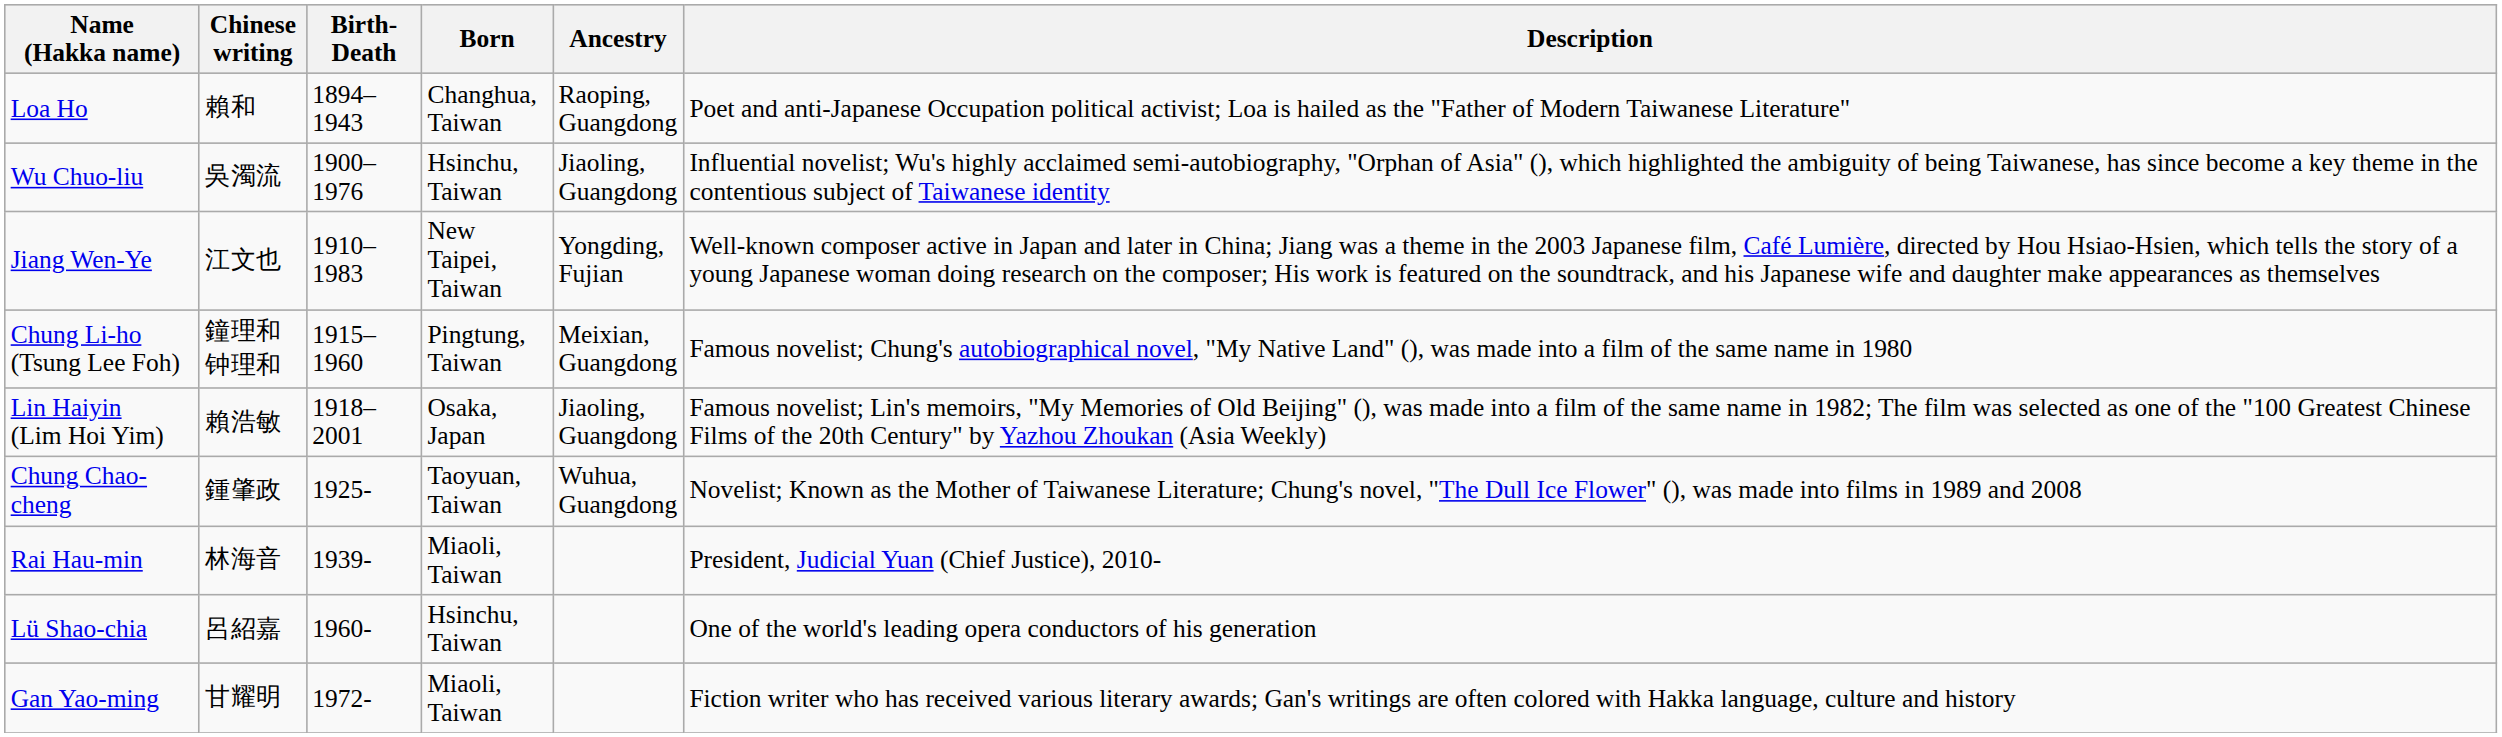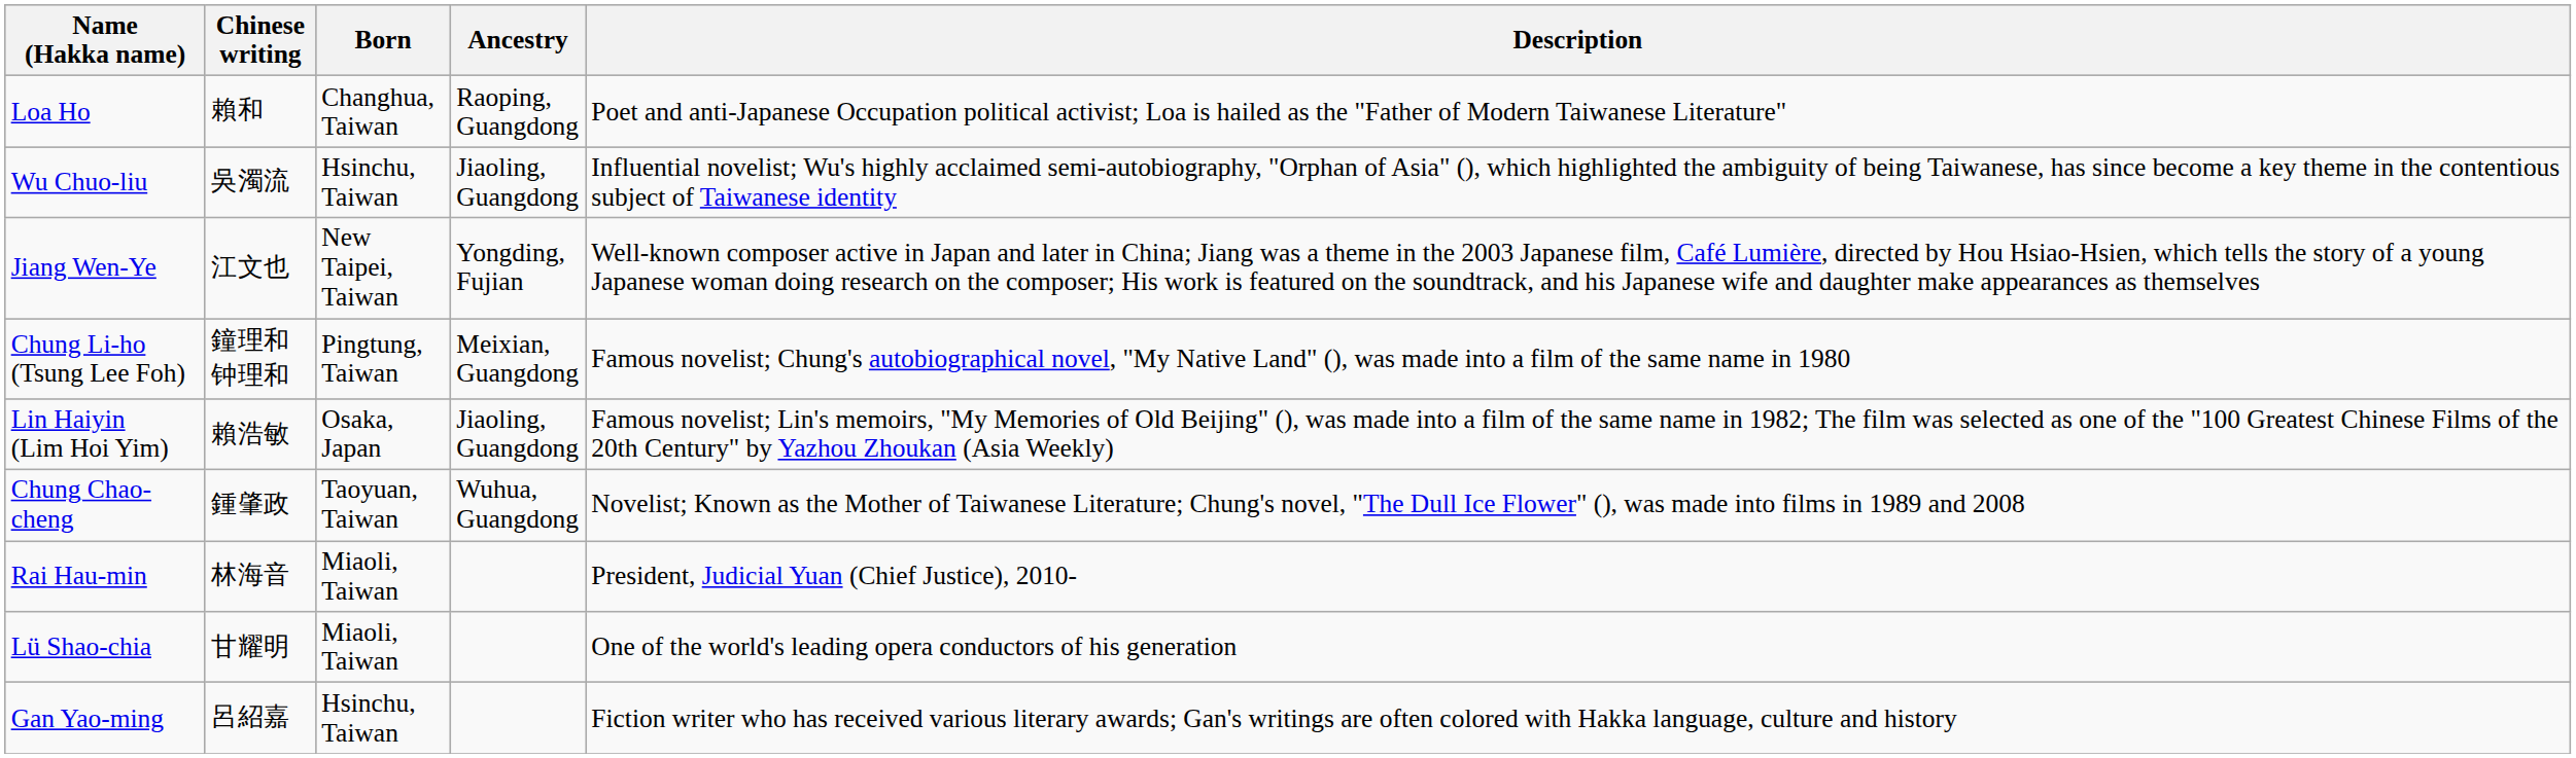 <table class="wikitable">
 <tr>
 <th width="115">Name<br>(Hakka name)</th>
 <th width="60">Chinese writing</th>
-<th width="65">Birth-Death</th>
 <th width="75">Born</th>
 <th width="75">Ancestry</th>
 <th>Description</th>
 </tr>
 <tr>
 <td><a href='#'>Loa Ho</a></td>
 <td>賴和</td>
-<td>1894–1943</td>
 <td>Changhua, Taiwan</td>
 <td>Raoping, Guangdong</td>
 <td>Poet and anti-Japanese Occupation political activist; Loa is hailed as the "Father of Modern Taiwanese Literature"</td>
 </tr>
 <tr>
 <td><a href='#'>Wu Chuo-liu</a></td>
 <td>吳濁流</td>
-<td>1900–1976</td>
 <td>Hsinchu, Taiwan</td>
 <td>Jiaoling, Guangdong</td>
 <td>Influential novelist; Wu's highly acclaimed semi-autobiography, "Orphan of Asia" (), which highlighted the ambiguity of being Taiwanese, has since become a key theme in the contentious subject of <a href='#'>Taiwanese identity</a></td>
 </tr>
 <tr>
 <td><a href='#'>Jiang Wen-Ye</a></td>
 <td>江文也</td>
-<td>1910–1983</td>
 <td>New Taipei, Taiwan</td>
 <td>Yongding, Fujian</td>
 <td>Well-known composer active in Japan and later in China; Jiang was a theme in the 2003 Japanese film, <a href='#'>Café Lumière</a>, directed by Hou Hsiao-Hsien, which tells the story of a young Japanese woman doing research on the composer; His work is featured on the soundtrack, and his Japanese wife and daughter make appearances as themselves</td>
 </tr>
 <tr>
 <td><a href='#'>Chung Li-ho</a><br>(Tsung Lee Foh)</td>
 <td>鐘理和<br>钟理和</td>
-<td>1915–1960</td>
 <td>Pingtung, Taiwan</td>
 <td>Meixian, Guangdong</td>
 <td>Famous novelist; Chung's <a href='#'>autobiographical novel</a>, "My Native Land" (), was made into a film of the same name in 1980</td>
 </tr>
 <tr>
 <td><a href='#'>Lin Haiyin</a><br>(Lim Hoi Yim)</td>
 <td>賴浩敏</td>
-<td>1918–2001</td>
 <td>Osaka, Japan</td>
 <td>Jiaoling, Guangdong</td>
 <td>Famous novelist; Lin's memoirs, "My Memories of Old Beijing" (), was made into a film of the same name in 1982; The film was selected as one of the "100 Greatest Chinese Films of the 20th Century" by <a href='#'>Yazhou Zhoukan</a> (Asia Weekly)</td>
 </tr>
 <tr>
 <td><a href='#'>Chung Chao-cheng</a></td>
 <td>鍾肇政</td>
-<td>1925-</td>
 <td>Taoyuan, Taiwan</td>
 <td>Wuhua, Guangdong</td>
 <td>Novelist; Known as the Mother of Taiwanese Literature; Chung's novel, "<a href='#'>The Dull Ice Flower</a>" (), was made into films in 1989 and 2008</td>
 </tr>
 <tr>
 <td><a href='#'>Rai Hau-min</a></td>
 <td>林海音</td>
-<td>1939-</td>
 <td>Miaoli, Taiwan</td>
 <td></td>
 <td>President, <a href='#'>Judicial Yuan</a> (Chief Justice), 2010-</td>
 </tr>
 <tr>
 <td><a href='#'>Lü Shao-chia</a></td>
-<td>呂紹嘉</td>
-<td>1960-</td>
-<td>Hsinchu, Taiwan</td>
+<td>甘耀明</td>
+<td>Miaoli, Taiwan</td>
 <td></td>
 <td>One of the world's leading opera conductors of his generation</td>
 </tr>
 <tr>
 <td><a href='#'>Gan Yao-ming</a></td>
-<td>甘耀明</td>
-<td>1972-</td>
-<td>Miaoli, Taiwan</td>
+<td>呂紹嘉</td>
+<td>Hsinchu, Taiwan</td>
 <td></td>
 <td>Fiction writer who has received various literary awards; Gan's writings are often colored with Hakka language, culture and history</td>
 </tr>
 </table>
